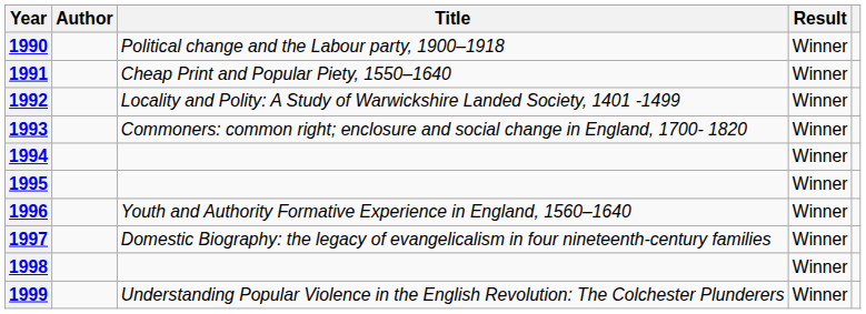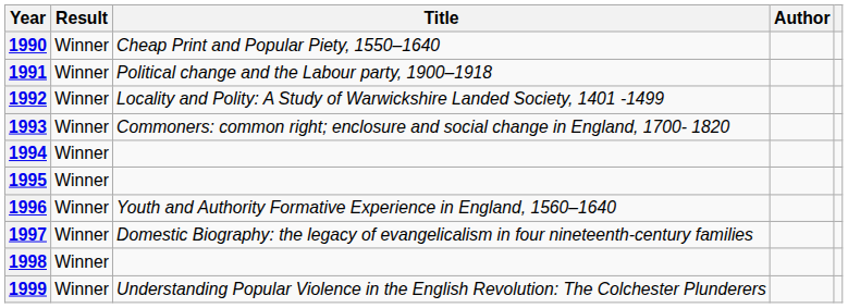 <table class="wikitable sortable mw-collapsible">
 <tr>
 <th scope=col>Year</th>
+<th scope=col>Result</th>
+<th scope=col>Title</th>
 <th scope=col>Author</th>
-<th scope=col>Title</th>
-<th scope=col>Result</th>
 <th scope=col class="unsortable"></th>
 </tr>
 <tr>
 <th scope="row"><a href='#'>1990</a></th>
+<td>Winner</td>
+<td><em>Cheap Print and Popular Piety, 1550–1640</em></td>
 <td></td>
-<td><em>Political change and the Labour party, 1900–1918</em></td>
-<td>Winner</td>
 <td></td>
 </tr>
 <tr>
 <th scope="row"><a href='#'>1991</a></th>
+<td>Winner</td>
+<td><em>Political change and the Labour party, 1900–1918</em></td>
 <td></td>
-<td><em>Cheap Print and Popular Piety, 1550–1640</em></td>
-<td>Winner</td>
 <td></td>
 </tr>
 <tr>
 <th scope="row"><a href='#'>1992</a></th>
+<td>Winner</td>
+<td><em>Locality and Polity: A Study of Warwickshire Landed Society, 1401 -1499</em></td>
 <td></td>
-<td><em>Locality and Polity: A Study of Warwickshire Landed Society, 1401 -1499</em></td>
-<td>Winner</td>
 <td></td>
 </tr>
 <tr>
 <th scope="row"><a href='#'>1993</a></th>
+<td>Winner</td>
+<td><em>Commoners: common right; enclosure and social change in England, 1700- 1820</em></td>
 <td></td>
-<td><em>Commoners: common right; enclosure and social change in England, 1700- 1820</em></td>
-<td>Winner</td>
 <td></td>
 </tr>
 <tr>
 <th scope="row"><a href='#'>1994</a></th>
+<td>Winner</td>
+<td><em></em></td>
 <td></td>
-<td><em></em></td>
-<td>Winner</td>
 <td></td>
 </tr>
 <tr>
 <th scope="row"><a href='#'>1995</a></th>
+<td>Winner</td>
+<td><em></em></td>
 <td></td>
-<td><em></em></td>
-<td>Winner</td>
 <td></td>
 </tr>
 <tr>
 <th scope="row"><a href='#'>1996</a></th>
+<td>Winner</td>
+<td><em>Youth and Authority Formative Experience in England, 1560–1640</em></td>
 <td></td>
-<td><em>Youth and Authority Formative Experience in England, 1560–1640</em></td>
-<td>Winner</td>
 <td></td>
 </tr>
 <tr>
 <th scope="row"><a href='#'>1997</a></th>
+<td>Winner</td>
+<td><em>Domestic Biography: the legacy of evangelicalism in four nineteenth-century families</em></td>
 <td></td>
-<td><em>Domestic Biography: the legacy of evangelicalism in four nineteenth-century families</em></td>
-<td>Winner</td>
 <td></td>
 </tr>
 <tr>
 <th scope="row"><a href='#'>1998</a></th>
+<td>Winner</td>
+<td><em></em></td>
 <td></td>
-<td><em></em></td>
-<td>Winner</td>
 <td></td>
 </tr>
 <tr>
 <th scope="row"><a href='#'>1999</a></th>
+<td>Winner</td>
+<td><em>Understanding Popular Violence in the English Revolution: The Colchester Plunderers</em></td>
 <td></td>
-<td><em>Understanding Popular Violence in the English Revolution: The Colchester Plunderers</em></td>
-<td>Winner</td>
 <td></td>
 </tr>
 </table>
